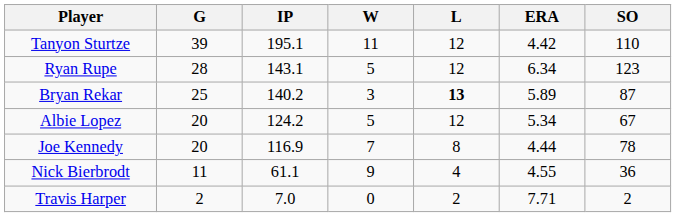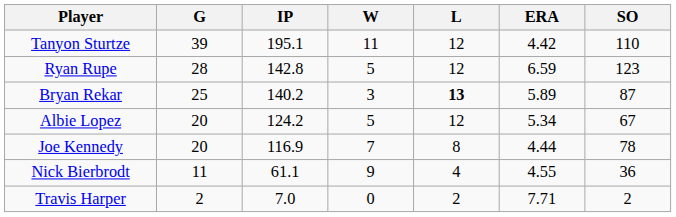 <table class="wikitable sortable">
 <tr>
 <th bgcolor="#DDDDFF" width="16%">Player</th>
 <th bgcolor="#DDDDFF" width="9%">G</th>
 <th bgcolor="#DDDDFF" width="9%">IP</th>
 <th bgcolor="#DDDDFF" width="9%">W</th>
 <th bgcolor="#DDDDFF" width="9%">L</th>
 <th bgcolor="#DDDDFF" width="9%">ERA</th>
 <th bgcolor="#DDDDFF" width="9%">SO</th>
 </tr>
 <tr align=center>
 <td><a href='#'>Tanyon Sturtze</a></td>
 <td>39</td>
 <td>195.1</td>
 <td>11</td>
 <td>12</td>
 <td>4.42</td>
 <td>110</td>
 </tr>
 <tr align=center>
 <td><a href='#'>Ryan Rupe</a></td>
 <td>28</td>
-<td>143.1</td>
+<td>142.8</td>
 <td>5</td>
 <td>12</td>
-<td>6.34</td>
+<td>6.59</td>
 <td>123</td>
 </tr>
 <tr align=center>
 <td><a href='#'>Bryan Rekar</a></td>
 <td>25</td>
 <td>140.2</td>
 <td>3</td>
 <td><strong>13</strong></td>
 <td>5.89</td>
 <td>87</td>
 </tr>
 <tr align=center>
 <td><a href='#'>Albie Lopez</a></td>
 <td>20</td>
 <td>124.2</td>
 <td>5</td>
 <td>12</td>
 <td>5.34</td>
 <td>67</td>
 </tr>
 <tr align=center>
 <td><a href='#'>Joe Kennedy</a></td>
 <td>20</td>
 <td>116.9</td>
 <td>7</td>
 <td>8</td>
 <td>4.44</td>
 <td>78</td>
 </tr>
 <tr align=center>
 <td><a href='#'>Nick Bierbrodt</a></td>
 <td>11</td>
 <td>61.1</td>
 <td>9</td>
 <td>4</td>
 <td>4.55</td>
 <td>36</td>
 </tr>
 <tr align=center>
 <td><a href='#'>Travis Harper</a></td>
 <td>2</td>
 <td>7.0</td>
 <td>0</td>
 <td>2</td>
 <td>7.71</td>
 <td>2</td>
 </tr>
 </table>
